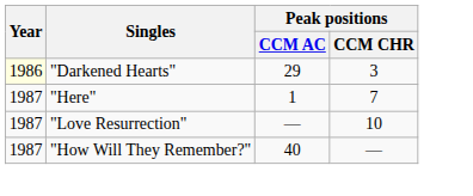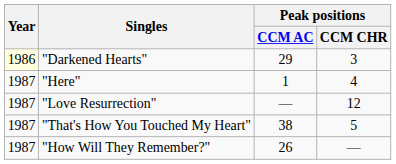 <table class="wikitable">
 <tr>
 <th rowspan="2">Year</th>
 <th rowspan="2">Singles</th>
 <th colspan="2">Peak positions</th>
 </tr>
 <tr>
 <th><a href='#'>CCM AC</a><br></th>
 <th>CCM CHR<br></th>
 </tr>
 <tr>
 <td style="background: lightyellow;">1986</td>
 <td>"Darkened Hearts"</td>
 <td align="center">29</td>
 <td align="center">3</td>
 </tr>
 <tr>
 <td>1987</td>
 <td>"Here"</td>
 <td align="center">1</td>
-<td align="center">7</td>
+<td align="center">4</td>
 </tr>
 <tr>
 <td>1987</td>
 <td>"Love Resurrection"</td>
 <td align="center">—</td>
-<td align="center">10</td>
+<td align="center">12</td>
+</tr>
+<tr>
+<td>1987</td>
+<td>"That's How You Touched My Heart"</td>
+<td align="center">38</td>
+<td align="center">5</td>
 </tr>
 <tr>
 <td>1987</td>
 <td>"How Will They Remember?"</td>
-<td align="center">40</td>
+<td align="center">26</td>
 <td align="center">—</td>
 </tr>
 </table>
